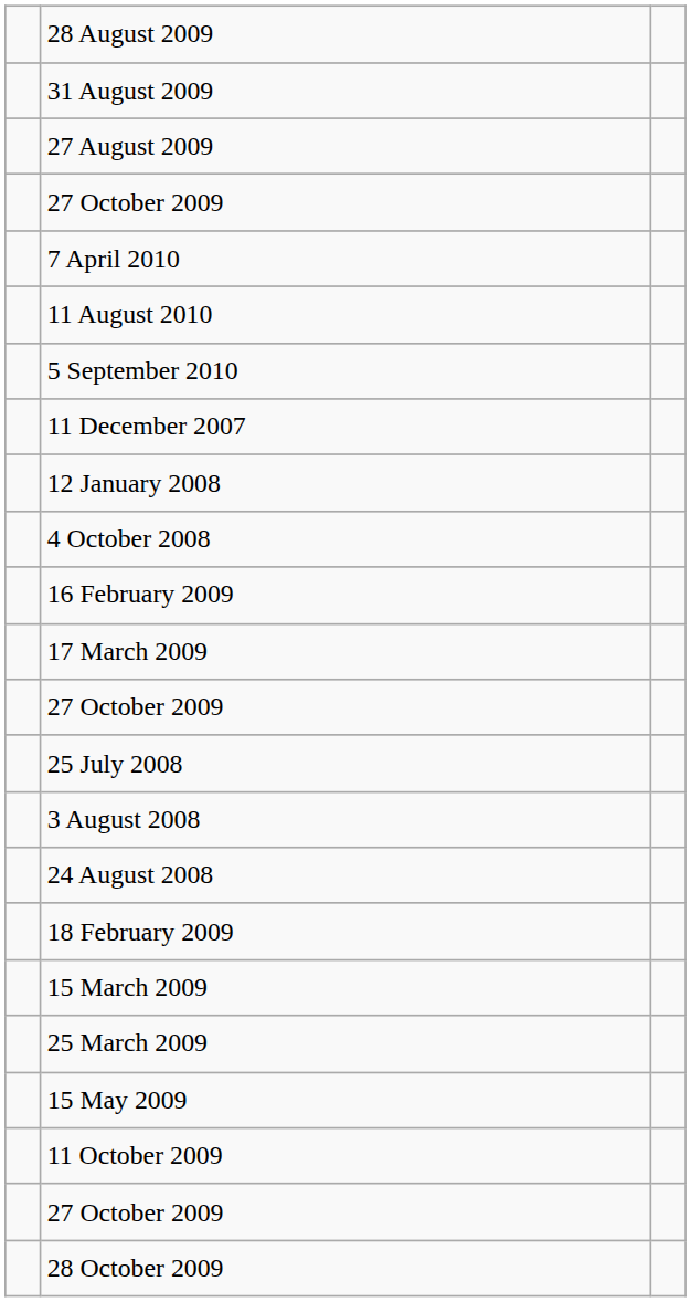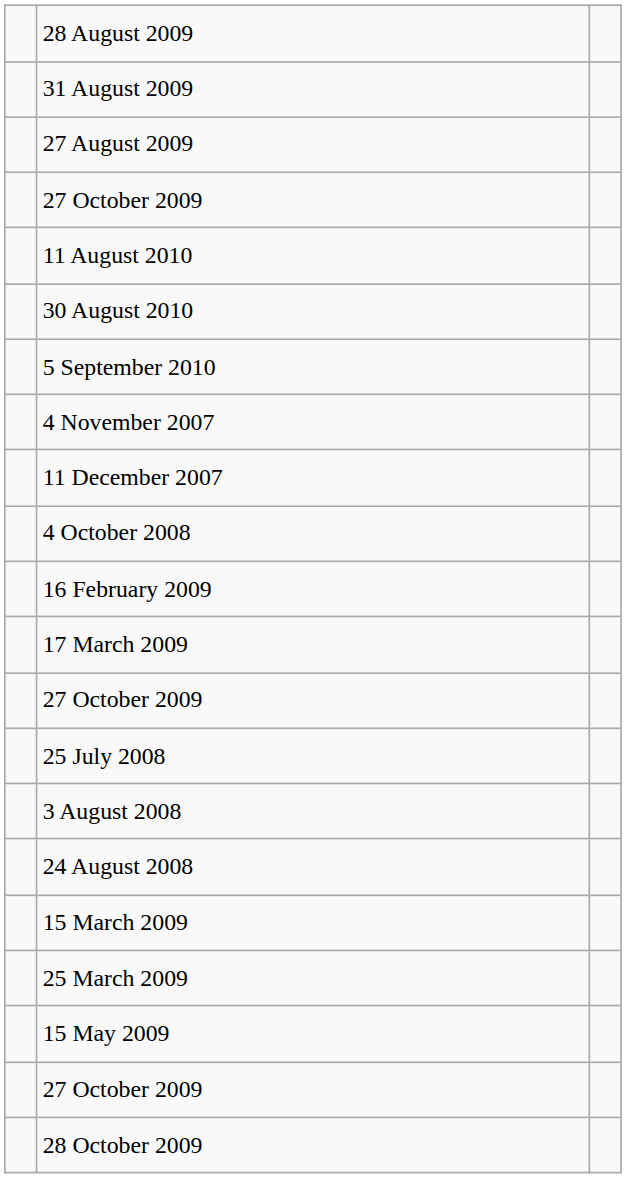 <table class="wikitable" style="font-size: 89%; float: left; width: 26em; margin-right: 1em; height: 700px">
 <tr>
 <td></td>
 <td>28 August 2009</td>
 <td></td>
 </tr>
 <tr>
 <td></td>
 <td>31 August 2009</td>
 <td></td>
 </tr>
 <tr>
 <td></td>
 <td>27 August 2009</td>
 <td></td>
 </tr>
 <tr>
 <td></td>
 <td>27 October 2009</td>
 <td></td>
 </tr>
 <tr>
 <td></td>
-<td>7 April 2010</td>
+<td>11 August 2010</td>
 <td></td>
 </tr>
 <tr>
 <td></td>
-<td>11 August 2010</td>
+<td>30 August 2010</td>
 <td></td>
 </tr>
 <tr>
 <td></td>
 <td>5 September 2010</td>
 <td></td>
 </tr>
 <tr>
 <td></td>
-<td>11 December 2007</td>
+<td>4 November 2007</td>
 <td></td>
 </tr>
 <tr>
 <td></td>
-<td>12 January 2008</td>
+<td>11 December 2007</td>
 <td></td>
 </tr>
 <tr>
 <td></td>
 <td>4 October 2008</td>
 <td></td>
 </tr>
 <tr>
 <td></td>
 <td>16 February 2009</td>
 <td></td>
 </tr>
 <tr>
 <td></td>
 <td>17 March 2009</td>
 <td></td>
 </tr>
 <tr>
 <td></td>
 <td>27 October 2009</td>
 <td></td>
 </tr>
 <tr>
 <td></td>
 <td>25 July 2008</td>
 <td></td>
 </tr>
 <tr>
 <td></td>
 <td>3 August 2008</td>
 <td></td>
 </tr>
 <tr>
 <td></td>
 <td>24 August 2008</td>
 <td></td>
 </tr>
 <tr>
 <td></td>
-<td>18 February 2009</td>
-<td></td>
-</tr>
-<tr>
-<td></td>
 <td>15 March 2009</td>
 <td></td>
 </tr>
 <tr>
 <td></td>
 <td>25 March 2009</td>
 <td></td>
 </tr>
 <tr>
 <td></td>
 <td>15 May 2009</td>
 <td></td>
 </tr>
 <tr>
 <td></td>
-<td>11 October 2009</td>
-<td></td>
-</tr>
-<tr>
-<td></td>
 <td>27 October 2009</td>
 <td></td>
 </tr>
 <tr>
 <td></td>
 <td>28 October 2009</td>
 <td></td>
 </tr>
 </table>
